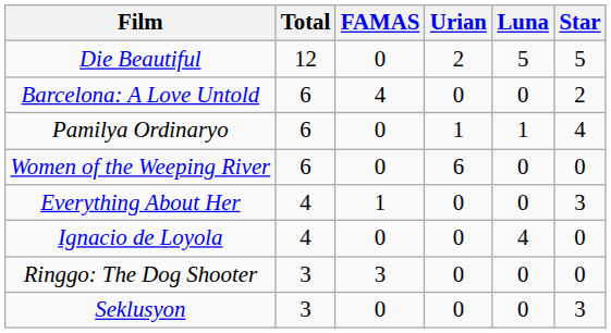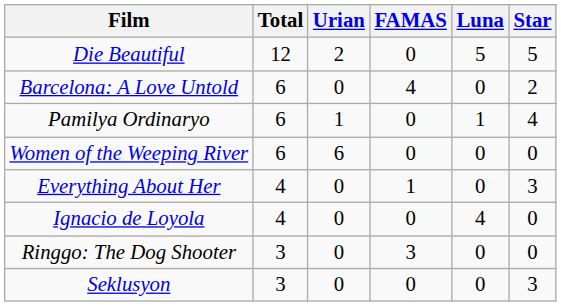 <table class="wikitable" style="text-align:center">
 <tr>
 <th>Film</th>
 <th>Total</th>
+<th><a href='#'>Urian</a></th>
 <th><a href='#'>FAMAS</a></th>
-<th><a href='#'>Urian</a></th>
 <th><a href='#'>Luna</a></th>
 <th><a href='#'>Star</a></th>
 </tr>
 <tr>
 <td><em><a href='#'>Die Beautiful</a></em></td>
 <td>12</td>
+<td>2</td>
 <td>0</td>
-<td>2</td>
 <td>5</td>
 <td>5</td>
 </tr>
 <tr>
 <td><em><a href='#'>Barcelona: A Love Untold</a></em></td>
 <td>6</td>
+<td>0</td>
 <td>4</td>
-<td>0</td>
 <td>0</td>
 <td>2</td>
 </tr>
 <tr>
 <td><em>Pamilya Ordinaryo</em></td>
 <td>6</td>
+<td>1</td>
 <td>0</td>
-<td>1</td>
 <td>1</td>
 <td>4</td>
 </tr>
 <tr>
 <td><em><a href='#'>Women of the Weeping River</a></em></td>
 <td>6</td>
+<td>6</td>
 <td>0</td>
-<td>6</td>
 <td>0</td>
 <td>0</td>
 </tr>
 <tr>
 <td><em><a href='#'>Everything About Her</a></em></td>
 <td>4</td>
+<td>0</td>
 <td>1</td>
-<td>0</td>
 <td>0</td>
 <td>3</td>
 </tr>
 <tr>
 <td><em><a href='#'>Ignacio de Loyola</a></em></td>
 <td>4</td>
 <td>0</td>
 <td>0</td>
 <td>4</td>
 <td>0</td>
 </tr>
 <tr>
 <td><em>Ringgo: The Dog Shooter</em></td>
 <td>3</td>
+<td>0</td>
 <td>3</td>
-<td>0</td>
 <td>0</td>
 <td>0</td>
 </tr>
 <tr>
 <td><em><a href='#'>Seklusyon</a></em></td>
 <td>3</td>
 <td>0</td>
 <td>0</td>
 <td>0</td>
 <td>3</td>
 </tr>
 </table>
